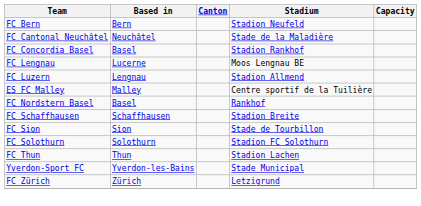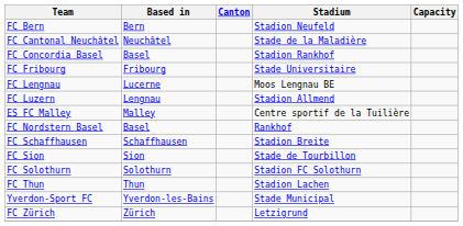 <table class="wikitable sortable" style="text-align: left;">
 <tr>
 <th>Team</th>
 <th>Based in</th>
 <th><a href='#'>Canton</a></th>
 <th>Stadium</th>
 <th>Capacity</th>
 </tr>
 <tr>
 <td><a href='#'>FC Bern</a></td>
 <td><a href='#'>Bern</a></td>
 <td></td>
 <td><a href='#'>Stadion Neufeld</a></td>
 <td></td>
 </tr>
 <tr>
 <td><a href='#'>FC Cantonal Neuchâtel</a></td>
 <td><a href='#'>Neuchâtel</a></td>
 <td></td>
 <td><a href='#'>Stade de la Maladière</a></td>
 <td></td>
 </tr>
 <tr>
 <td><a href='#'>FC Concordia Basel</a></td>
 <td><a href='#'>Basel</a></td>
 <td></td>
 <td><a href='#'>Stadion Rankhof</a></td>
+<td></td>
+</tr>
+<tr>
+<td><a href='#'>FC Fribourg</a></td>
+<td><a href='#'>Fribourg</a></td>
+<td></td>
+<td><a href='#'>Stade Universitaire</a></td>
 <td></td>
 </tr>
 <tr>
 <td><a href='#'>FC Lengnau</a></td>
 <td><a href='#'>Lucerne</a></td>
 <td></td>
 <td>Moos Lengnau BE</td>
 <td></td>
 </tr>
 <tr>
 <td><a href='#'>FC Luzern</a></td>
 <td><a href='#'>Lengnau</a></td>
 <td></td>
 <td><a href='#'>Stadion Allmend</a></td>
 <td></td>
 </tr>
 <tr>
 <td><a href='#'>ES FC Malley</a></td>
 <td><a href='#'>Malley</a></td>
 <td></td>
 <td>Centre sportif de la Tuilière</td>
 <td></td>
 </tr>
 <tr>
 <td><a href='#'>FC Nordstern Basel</a></td>
 <td><a href='#'>Basel</a></td>
 <td></td>
 <td><a href='#'>Rankhof</a></td>
 <td></td>
 </tr>
 <tr>
 <td><a href='#'>FC Schaffhausen</a></td>
 <td><a href='#'>Schaffhausen</a></td>
 <td></td>
 <td><a href='#'>Stadion Breite</a></td>
 <td></td>
 </tr>
 <tr>
 <td><a href='#'>FC Sion</a></td>
 <td><a href='#'>Sion</a></td>
 <td></td>
 <td><a href='#'>Stade de Tourbillon</a></td>
 <td></td>
 </tr>
 <tr>
 <td><a href='#'>FC Solothurn</a></td>
 <td><a href='#'>Solothurn</a></td>
 <td></td>
 <td><a href='#'>Stadion FC Solothurn</a></td>
 <td></td>
 </tr>
 <tr>
 <td><a href='#'>FC Thun</a></td>
 <td><a href='#'>Thun</a></td>
 <td></td>
 <td><a href='#'>Stadion Lachen</a></td>
 <td></td>
 </tr>
 <tr>
 <td><a href='#'>Yverdon-Sport FC</a></td>
 <td><a href='#'>Yverdon-les-Bains</a></td>
 <td></td>
 <td><a href='#'>Stade Municipal</a></td>
 <td></td>
 </tr>
 <tr>
 <td><a href='#'>FC Zürich</a></td>
 <td><a href='#'>Zürich</a></td>
 <td></td>
 <td><a href='#'>Letzigrund</a></td>
 <td></td>
 </tr>
 <tr>
 </tr>
 </table>
